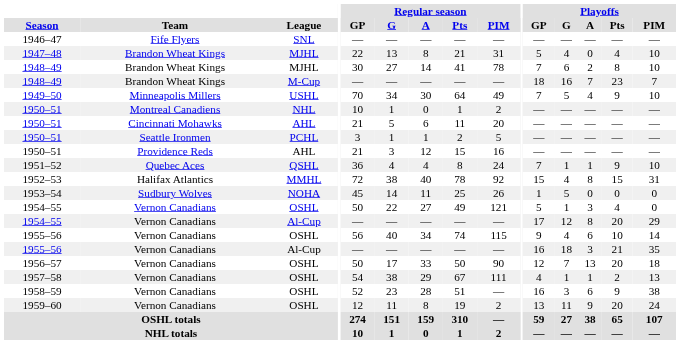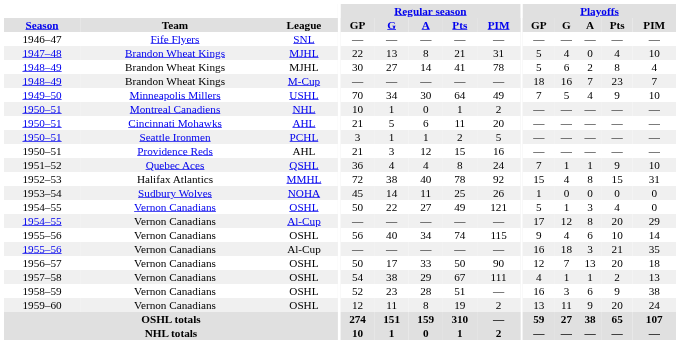 <table border="0" cellpadding="1" cellspacing="0" style="text-align:center; width:60em">
 <tr bgcolor="#e0e0e0">
 <th colspan="3" bgcolor="#ffffff"></th>
 <th rowspan="100" bgcolor="#ffffff"></th>
 <th colspan="5"><a href='#'>Regular season</a></th>
 <th rowspan="100" bgcolor="#ffffff"></th>
 <th colspan="5"><a href='#'>Playoffs</a></th>
 </tr>
 <tr bgcolor="#e0e0e0">
 <th><a href='#'>Season</a></th>
 <th>Team</th>
 <th>League</th>
 <th>GP</th>
 <th><a href='#'>G</a></th>
 <th><a href='#'>A</a></th>
 <th><a href='#'>Pts</a></th>
 <th><a href='#'>PIM</a></th>
 <th>GP</th>
 <th>G</th>
 <th>A</th>
 <th>Pts</th>
 <th>PIM</th>
 </tr>
 <tr>
 <td>1946–47</td>
 <td><a href='#'>Fife Flyers</a></td>
 <td><a href='#'>SNL</a></td>
 <td>—</td>
 <td>—</td>
 <td>—</td>
 <td>—</td>
 <td>—</td>
 <td>—</td>
 <td>—</td>
 <td>—</td>
 <td>—</td>
 <td>—</td>
 </tr>
 <tr bgcolor="#f0f0f0">
 <td><a href='#'>1947–48</a></td>
 <td><a href='#'>Brandon Wheat Kings</a></td>
 <td><a href='#'>MJHL</a></td>
 <td>22</td>
 <td>13</td>
 <td>8</td>
 <td>21</td>
 <td>31</td>
 <td>5</td>
 <td>4</td>
 <td>0</td>
 <td>4</td>
 <td>10</td>
 </tr>
 <tr>
 <td><a href='#'>1948–49</a></td>
 <td>Brandon Wheat Kings</td>
 <td>MJHL</td>
 <td>30</td>
 <td>27</td>
 <td>14</td>
 <td>41</td>
 <td>78</td>
-<td>7</td>
+<td>5</td>
 <td>6</td>
 <td>2</td>
 <td>8</td>
-<td>10</td>
+<td>4</td>
 </tr>
 <tr bgcolor="#f0f0f0">
 <td><a href='#'>1948–49</a></td>
 <td>Brandon Wheat Kings</td>
 <td><a href='#'>M-Cup</a></td>
 <td>—</td>
 <td>—</td>
 <td>—</td>
 <td>—</td>
 <td>—</td>
 <td>18</td>
 <td>16</td>
 <td>7</td>
 <td>23</td>
 <td>7</td>
 </tr>
 <tr>
 <td><a href='#'>1949–50</a></td>
 <td><a href='#'>Minneapolis Millers</a></td>
 <td><a href='#'>USHL</a></td>
 <td>70</td>
 <td>34</td>
 <td>30</td>
 <td>64</td>
 <td>49</td>
 <td>7</td>
 <td>5</td>
 <td>4</td>
 <td>9</td>
 <td>10</td>
 </tr>
 <tr bgcolor="#f0f0f0">
 <td><a href='#'>1950–51</a></td>
 <td><a href='#'>Montreal Canadiens</a></td>
 <td><a href='#'>NHL</a></td>
 <td>10</td>
 <td>1</td>
 <td>0</td>
 <td>1</td>
 <td>2</td>
 <td>—</td>
 <td>—</td>
 <td>—</td>
 <td>—</td>
 <td>—</td>
 </tr>
 <tr>
 <td><a href='#'>1950–51</a></td>
 <td><a href='#'>Cincinnati Mohawks</a></td>
 <td><a href='#'>AHL</a></td>
 <td>21</td>
 <td>5</td>
 <td>6</td>
 <td>11</td>
 <td>20</td>
 <td>—</td>
 <td>—</td>
 <td>—</td>
 <td>—</td>
 <td>—</td>
 </tr>
 <tr bgcolor="#f0f0f0">
 <td><a href='#'>1950–51</a></td>
 <td><a href='#'>Seattle Ironmen</a></td>
 <td><a href='#'>PCHL</a></td>
 <td>3</td>
 <td>1</td>
 <td>1</td>
 <td>2</td>
 <td>5</td>
 <td>—</td>
 <td>—</td>
 <td>—</td>
 <td>—</td>
 <td>—</td>
 </tr>
 <tr>
 <td>1950–51</td>
 <td><a href='#'>Providence Reds</a></td>
 <td>AHL</td>
 <td>21</td>
 <td>3</td>
 <td>12</td>
 <td>15</td>
 <td>16</td>
 <td>—</td>
 <td>—</td>
 <td>—</td>
 <td>—</td>
 <td>—</td>
 </tr>
 <tr bgcolor="#f0f0f0">
 <td>1951–52</td>
 <td><a href='#'>Quebec Aces</a></td>
 <td><a href='#'>QSHL</a></td>
 <td>36</td>
 <td>4</td>
 <td>4</td>
 <td>8</td>
 <td>24</td>
 <td>7</td>
 <td>1</td>
 <td>1</td>
 <td>9</td>
 <td>10</td>
 </tr>
 <tr>
 <td>1952–53</td>
 <td>Halifax Atlantics</td>
 <td><a href='#'>MMHL</a></td>
 <td>72</td>
 <td>38</td>
 <td>40</td>
 <td>78</td>
 <td>92</td>
 <td>15</td>
 <td>4</td>
 <td>8</td>
 <td>15</td>
 <td>31</td>
 </tr>
 <tr bgcolor="#f0f0f0">
 <td>1953–54</td>
 <td><a href='#'>Sudbury Wolves</a></td>
 <td><a href='#'>NOHA</a></td>
 <td>45</td>
 <td>14</td>
 <td>11</td>
 <td>25</td>
 <td>26</td>
 <td>1</td>
-<td>5</td>
+<td>0</td>
 <td>0</td>
 <td>0</td>
 <td>0</td>
 </tr>
 <tr>
 <td>1954–55</td>
 <td><a href='#'>Vernon Canadians</a></td>
 <td><a href='#'>OSHL</a></td>
 <td>50</td>
 <td>22</td>
 <td>27</td>
 <td>49</td>
 <td>121</td>
 <td>5</td>
 <td>1</td>
 <td>3</td>
 <td>4</td>
 <td>0</td>
 </tr>
 <tr bgcolor="#f0f0f0">
 <td><a href='#'>1954–55</a></td>
 <td>Vernon Canadians</td>
 <td><a href='#'>Al-Cup</a></td>
 <td>—</td>
 <td>—</td>
 <td>—</td>
 <td>—</td>
 <td>—</td>
 <td>17</td>
 <td>12</td>
 <td>8</td>
 <td>20</td>
 <td>29</td>
 </tr>
 <tr>
 <td>1955–56</td>
 <td>Vernon Canadians</td>
 <td>OSHL</td>
 <td>56</td>
 <td>40</td>
 <td>34</td>
 <td>74</td>
 <td>115</td>
 <td>9</td>
 <td>4</td>
 <td>6</td>
 <td>10</td>
 <td>14</td>
 </tr>
 <tr bgcolor="#f0f0f0">
 <td><a href='#'>1955–56</a></td>
 <td>Vernon Canadians</td>
 <td>Al-Cup</td>
 <td>—</td>
 <td>—</td>
 <td>—</td>
 <td>—</td>
 <td>—</td>
 <td>16</td>
 <td>18</td>
 <td>3</td>
 <td>21</td>
 <td>35</td>
 </tr>
 <tr>
 <td>1956–57</td>
 <td>Vernon Canadians</td>
 <td>OSHL</td>
 <td>50</td>
 <td>17</td>
 <td>33</td>
 <td>50</td>
 <td>90</td>
 <td>12</td>
 <td>7</td>
 <td>13</td>
 <td>20</td>
 <td>18</td>
 </tr>
 <tr bgcolor="#f0f0f0">
 <td>1957–58</td>
 <td>Vernon Canadians</td>
 <td>OSHL</td>
 <td>54</td>
 <td>38</td>
 <td>29</td>
 <td>67</td>
 <td>111</td>
 <td>4</td>
 <td>1</td>
 <td>1</td>
 <td>2</td>
 <td>13</td>
 </tr>
 <tr>
 <td>1958–59</td>
 <td>Vernon Canadians</td>
 <td>OSHL</td>
 <td>52</td>
 <td>23</td>
 <td>28</td>
 <td>51</td>
 <td>—</td>
 <td>16</td>
 <td>3</td>
 <td>6</td>
 <td>9</td>
 <td>38</td>
 </tr>
 <tr bgcolor="#f0f0f0">
 <td>1959–60</td>
 <td>Vernon Canadians</td>
 <td>OSHL</td>
 <td>12</td>
 <td>11</td>
 <td>8</td>
 <td>19</td>
 <td>2</td>
 <td>13</td>
 <td>11</td>
 <td>9</td>
 <td>20</td>
 <td>24</td>
 </tr>
 <tr bgcolor="#e0e0e0">
 <th colspan="3">OSHL totals</th>
 <th>274</th>
 <th>151</th>
 <th>159</th>
 <th>310</th>
 <th>—</th>
 <th>59</th>
 <th>27</th>
 <th>38</th>
 <th>65</th>
 <th>107</th>
 </tr>
 <tr bgcolor="#e0e0e0">
 <th colspan="3">NHL totals</th>
 <th>10</th>
 <th>1</th>
 <th>0</th>
 <th>1</th>
 <th>2</th>
 <th>—</th>
 <th>—</th>
 <th>—</th>
 <th>—</th>
 <th>—</th>
 </tr>
 </table>
